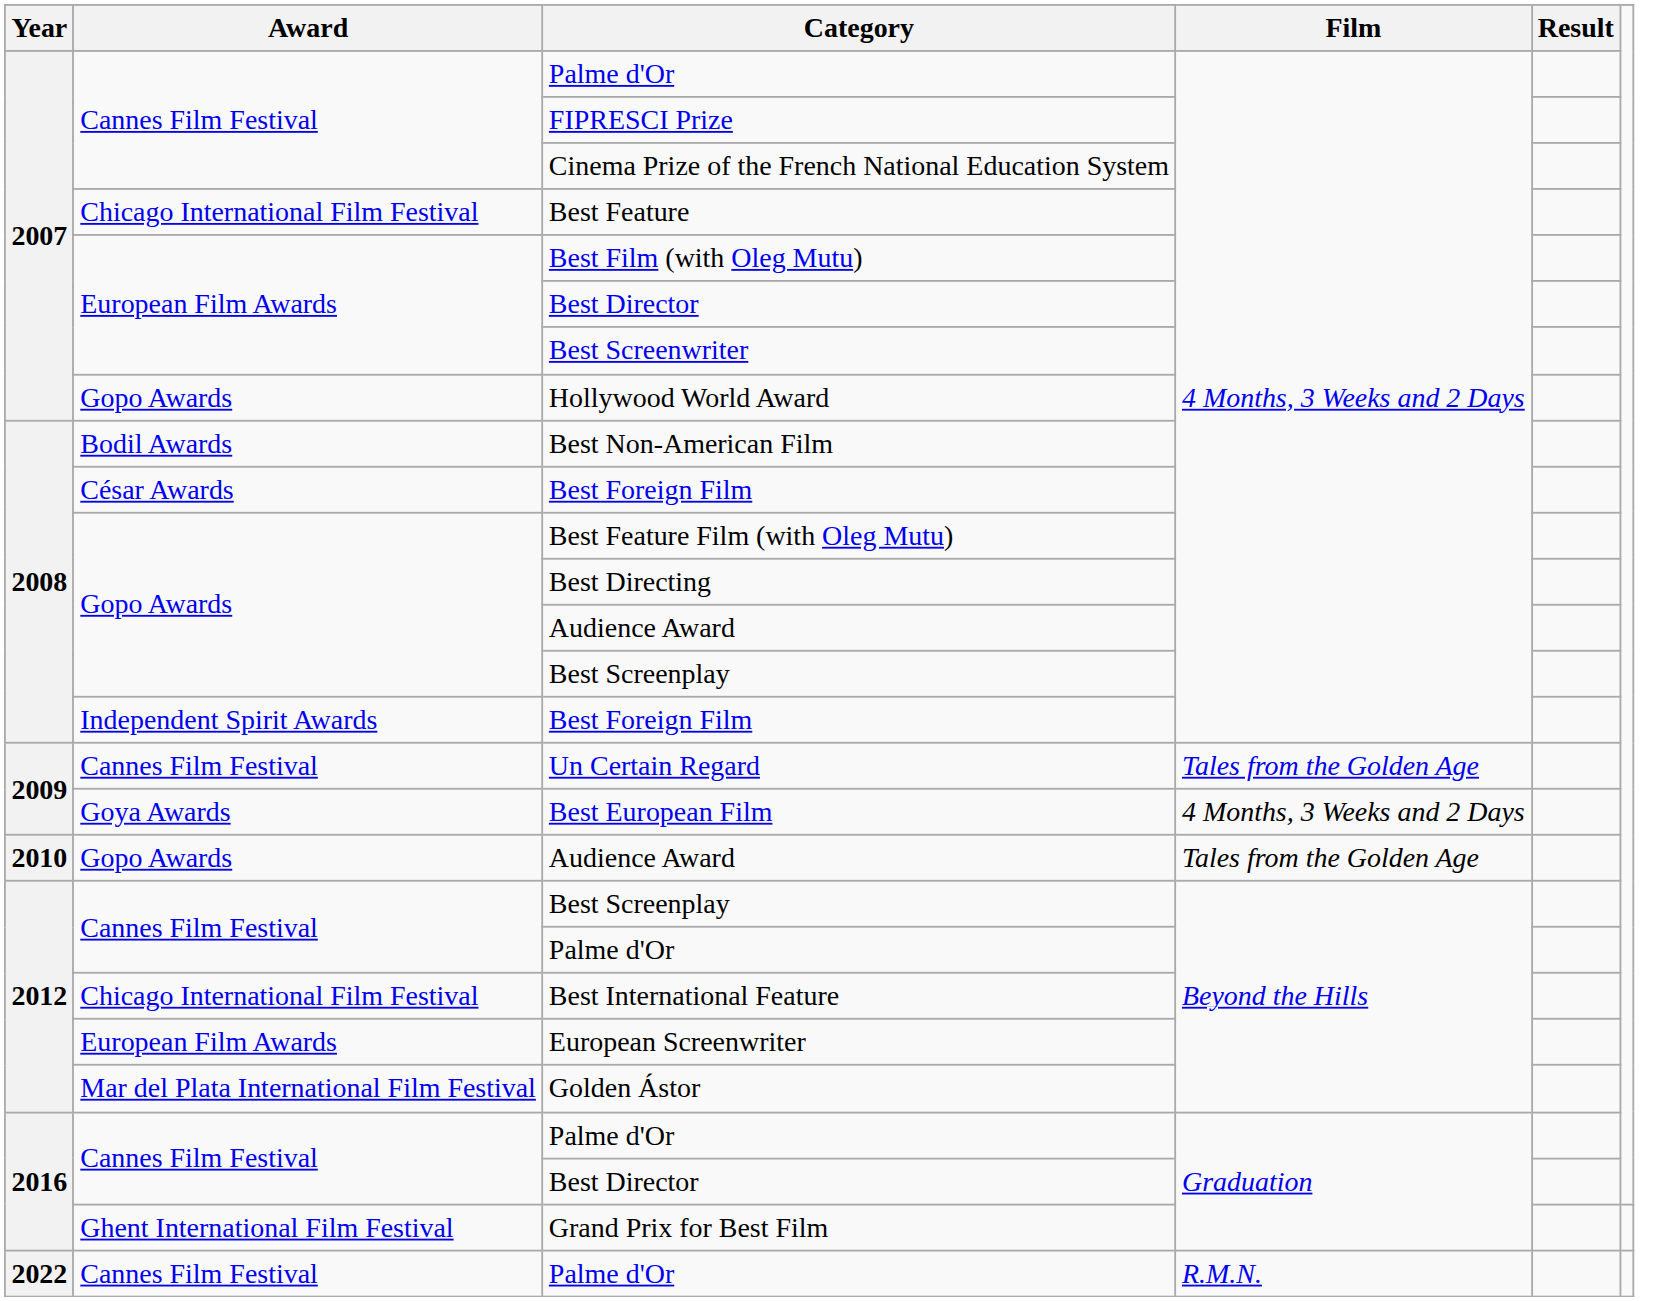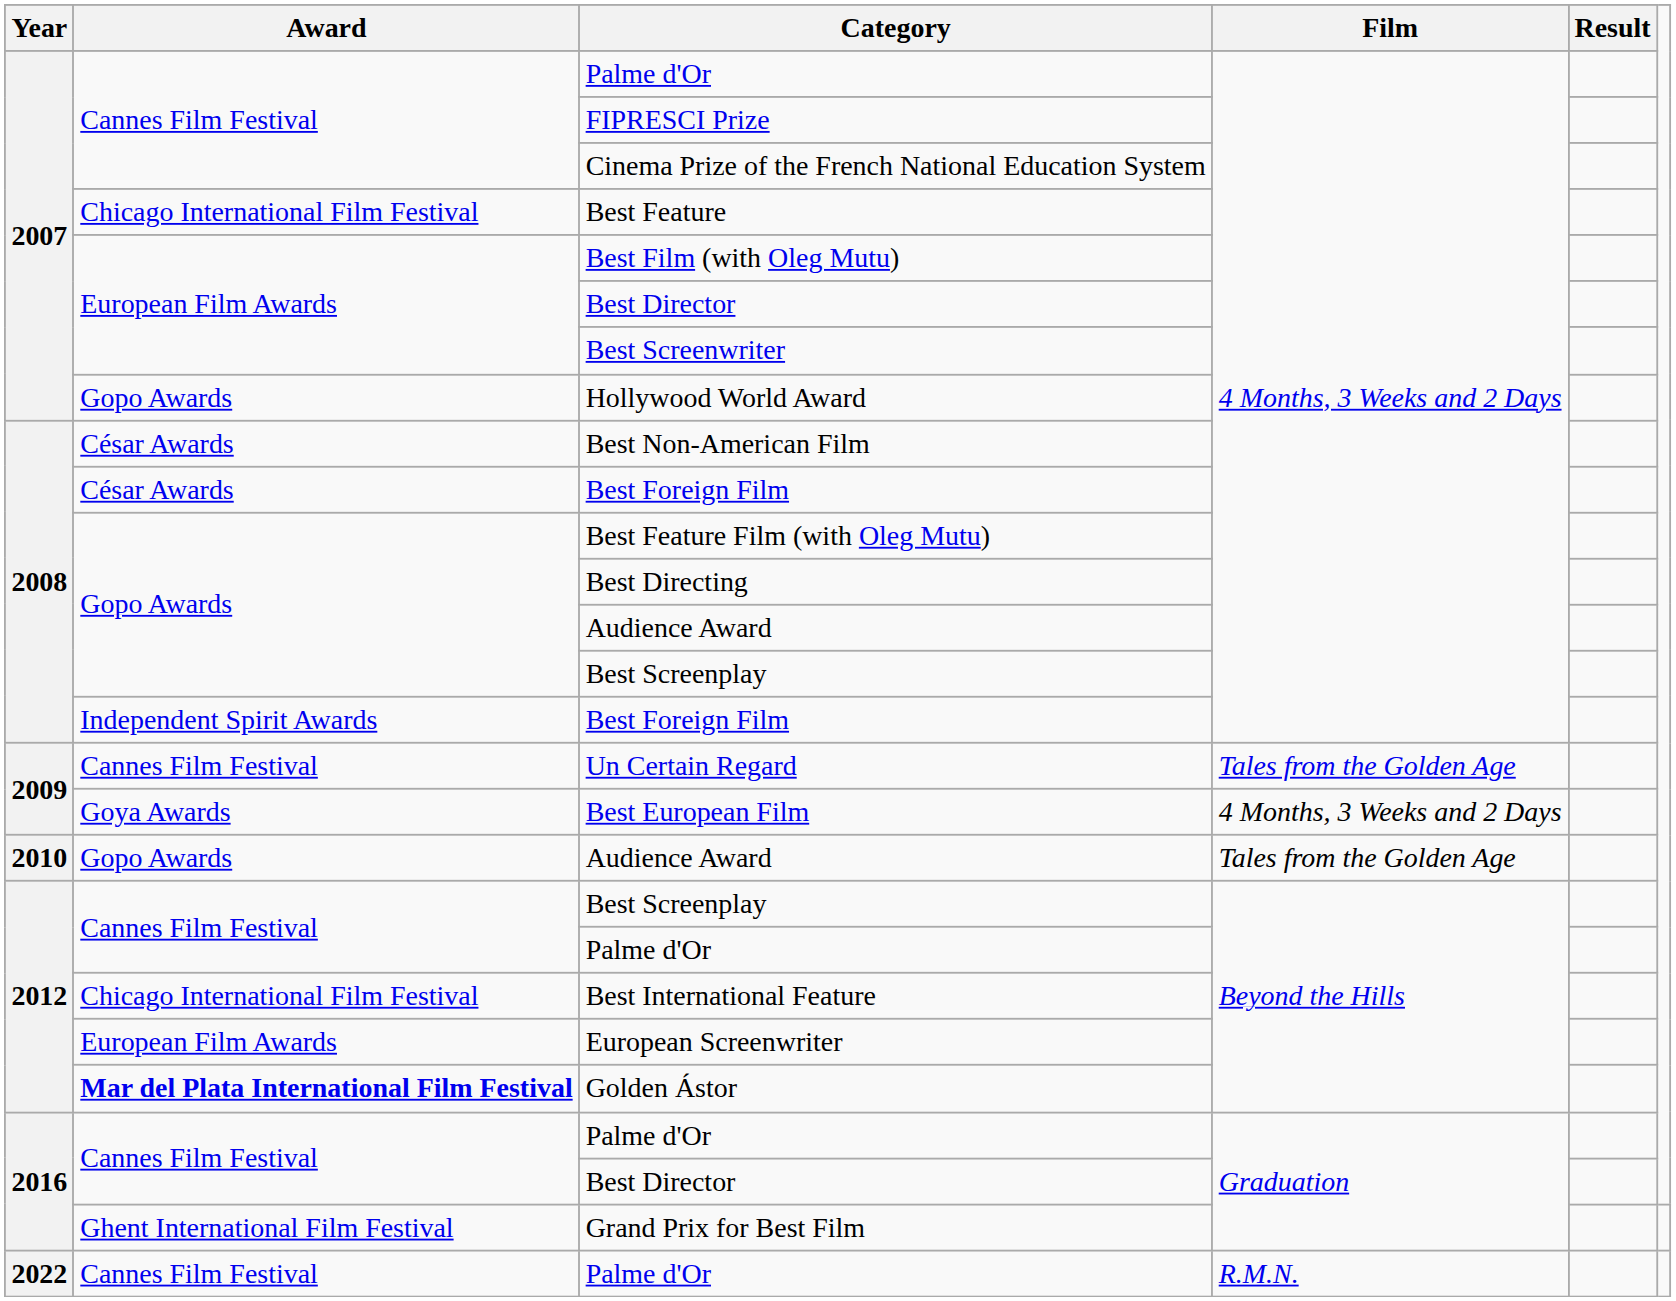 <table class="wikitable plainrowheaders sortable" style="font-size: 95%;">
 <tr>
 <th scope="col">Year</th>
 <th scope="col">Award</th>
 <th scope="col">Category</th>
 <th scope="col">Film</th>
 <th scope="col">Result</th>
 </tr>
 <tr>
 <th scope="row" rowspan="8">2007</th>
 <td rowspan="3"><a href='#'>Cannes Film Festival</a></td>
 <td><a href='#'>Palme d'Or</a></td>
 <td rowspan="15"><em><a href='#'>4 Months, 3 Weeks and 2 Days</a></em></td>
 <td></td>
 </tr>
 <tr>
 <td><a href='#'>FIPRESCI Prize</a></td>
 <td></td>
 </tr>
 <tr>
 <td>Cinema Prize of the French National Education System</td>
 <td></td>
 </tr>
 <tr>
 <td><a href='#'>Chicago International Film Festival</a></td>
 <td>Best Feature</td>
 <td></td>
 </tr>
 <tr>
 <td rowspan="3"><a href='#'>European Film Awards</a></td>
 <td><a href='#'>Best Film</a> (with <a href='#'>Oleg Mutu</a>)</td>
 <td></td>
 </tr>
 <tr>
 <td><a href='#'>Best Director</a></td>
 <td></td>
 </tr>
 <tr>
 <td><a href='#'>Best Screenwriter</a></td>
 <td></td>
 </tr>
 <tr>
 <td><a href='#'>Gopo Awards</a></td>
 <td>Hollywood World Award</td>
 <td></td>
 </tr>
 <tr>
 <th scope="row" rowspan="7">2008</th>
-<td><a href='#'>Bodil Awards</a></td>
+<td><a href='#'>César Awards</a></td>
 <td>Best Non-American Film</td>
 <td></td>
 </tr>
 <tr>
 <td><a href='#'>César Awards</a></td>
 <td><a href='#'>Best Foreign Film</a></td>
 <td></td>
 </tr>
 <tr>
 <td rowspan="4"><a href='#'>Gopo Awards</a></td>
 <td>Best Feature Film (with <a href='#'>Oleg Mutu</a>)</td>
 <td></td>
 </tr>
 <tr>
 <td>Best Directing</td>
 <td></td>
 </tr>
 <tr>
 <td>Audience Award</td>
 <td></td>
 </tr>
 <tr>
 <td>Best Screenplay</td>
 <td></td>
 </tr>
 <tr>
 <td><a href='#'>Independent Spirit Awards</a></td>
 <td><a href='#'>Best Foreign Film</a></td>
 <td></td>
 </tr>
 <tr>
 <th scope="row" rowspan="2">2009</th>
 <td><a href='#'>Cannes Film Festival</a></td>
 <td><a href='#'>Un Certain Regard</a></td>
 <td><em><a href='#'>Tales from the Golden Age</a></em></td>
 <td></td>
 </tr>
 <tr>
 <td><a href='#'>Goya Awards</a></td>
 <td><a href='#'>Best European Film</a></td>
 <td><em>4 Months, 3 Weeks and 2 Days</em></td>
 <td></td>
 </tr>
 <tr>
 <th scope="row" rowspan="1">2010</th>
 <td><a href='#'>Gopo Awards</a></td>
 <td>Audience Award</td>
 <td><em>Tales from the Golden Age</em></td>
 <td></td>
 </tr>
 <tr>
 <th scope="row" rowspan="5">2012</th>
 <td rowspan="2"><a href='#'>Cannes Film Festival</a></td>
 <td>Best Screenplay</td>
 <td rowspan="5"><em><a href='#'>Beyond the Hills</a></em></td>
 <td></td>
 </tr>
 <tr>
 <td>Palme d'Or</td>
 <td></td>
 </tr>
 <tr>
 <td><a href='#'>Chicago International Film Festival</a></td>
 <td>Best International Feature</td>
 <td></td>
 </tr>
 <tr>
 <td><a href='#'>European Film Awards</a></td>
 <td>European Screenwriter</td>
 <td></td>
 </tr>
 <tr>
-<td><a href='#'>Mar del Plata International Film Festival</a></td>
+<td><strong><a href='#'>Mar del Plata International Film Festival</a></strong></td>
 <td>Golden Ástor</td>
 <td></td>
 </tr>
 <tr>
 <th scope="row" rowspan="3">2016</th>
 <td rowspan="2"><a href='#'>Cannes Film Festival</a></td>
 <td>Palme d'Or</td>
 <td rowspan="3"><em><a href='#'>Graduation</a></em></td>
 <td></td>
 </tr>
 <tr>
 <td>Best Director</td>
 <td></td>
 </tr>
 <tr>
 <td><a href='#'>Ghent International Film Festival</a></td>
 <td>Grand Prix for Best Film</td>
 <td></td>
 <td></td>
 </tr>
 <tr>
 <th scope="row" rowspan="1">2022</th>
 <td><a href='#'>Cannes Film Festival</a></td>
 <td><a href='#'>Palme d'Or</a></td>
 <td><em><a href='#'>R.M.N.</a></em></td>
 <td></td>
 </tr>
 </table>
